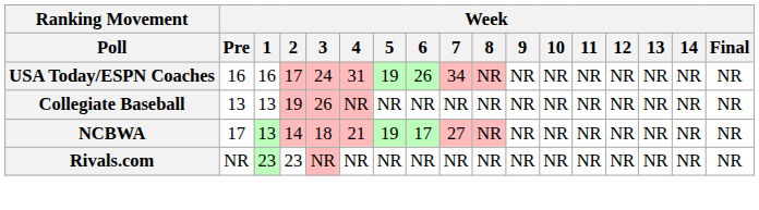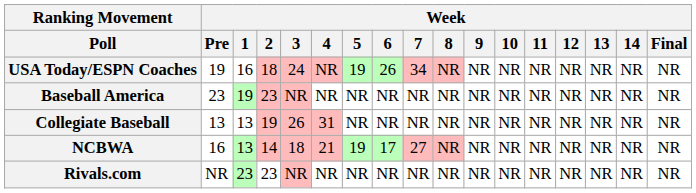 <table class="wikitable" style="white-space:nowrap;">
 <tr align="center">
 <th>Ranking Movement</th>
 <th colspan=16>Week</th>
 </tr>
 <tr>
 <th>Poll</th>
 <th>Pre</th>
 <th>1</th>
 <th>2</th>
 <th>3</th>
 <th>4</th>
 <th>5</th>
 <th>6</th>
 <th>7</th>
 <th>8</th>
 <th>9</th>
 <th>10</th>
 <th>11</th>
 <th>12</th>
 <th>13</th>
 <th>14</th>
 <th>Final</th>
 </tr>
 <tr style="text-align:center;">
 <th>USA Today/ESPN Coaches</th>
+<td style="background:#FFF;">19</td>
 <td style="background:#FFF;">16</td>
-<td style="background:#FFF;">16</td>
-<td style="background:#FFBBBB;">17</td>
+<td style="background:#FFBBBB;">18</td>
 <td style="background:#FFBBBB;">24</td>
-<td style="background:#FFBBBB;">31</td>
+<td style="background:#FFBBBB;">NR</td>
 <td style="background:#bbffbb;">19</td>
 <td style="background:#bbffbb;">26</td>
 <td style="background:#FFBBBB;">34</td>
 <td style="background:#FFBBBB;">NR</td>
+<td style="background:#FFF;">NR</td>
+<td style="background:#FFF;">NR</td>
+<td style="background:#FFF;">NR</td>
+<td style="background:#FFF;">NR</td>
+<td style="background:#FFF;">NR</td>
+<td style="background:#FFF;">NR</td>
+<td style="background:#FFF;">NR</td>
+</tr>
+<tr style="text-align:center;">
+<th>Baseball America </th>
+<td style="background:#FFF;">23</td>
+<td style="background:#bbffbb;">19</td>
+<td style="background:#FFBBBB;">23</td>
+<td style="background:#FFBBBB;">NR</td>
+<td style="background:#FFF;">NR</td>
+<td style="background:#FFF;">NR</td>
+<td style="background:#FFF;">NR</td>
+<td style="background:#FFF;">NR</td>
+<td style="background:#FFF;">NR</td>
 <td style="background:#FFF;">NR</td>
 <td style="background:#FFF;">NR</td>
 <td style="background:#FFF;">NR</td>
 <td style="background:#FFF;">NR</td>
 <td style="background:#FFF;">NR</td>
 <td style="background:#FFF;">NR</td>
 <td style="background:#FFF;">NR</td>
 </tr>
 <tr style="text-align:center;">
 <th>Collegiate Baseball</th>
 <td style="background:#FFF;">13</td>
 <td style="background:#FFF;">13</td>
 <td style="background:#FFBBBB;">19</td>
 <td style="background:#FFBBBB;">26</td>
-<td style="background:#FFBBBB;">NR</td>
+<td style="background:#FFBBBB;">31</td>
 <td style="background:#FFF;">NR</td>
 <td style="background:#FFF;">NR</td>
 <td style="background:#FFF;">NR</td>
 <td style="background:#FFF;">NR</td>
 <td style="background:#FFF;">NR</td>
 <td style="background:#FFF;">NR</td>
 <td style="background:#FFF;">NR</td>
 <td style="background:#FFF;">NR</td>
 <td style="background:#FFF;">NR</td>
 <td style="background:#FFF;">NR</td>
 <td style="background:#FFF;">NR</td>
 </tr>
 <tr style="text-align:center;">
 <th>NCBWA</th>
-<td style="background:#FFF;">17</td>
+<td style="background:#FFF;">16</td>
 <td style="background:#bbffbb;">13</td>
 <td style="background:#FFBBBB;">14</td>
 <td style="background:#FFBBBB;">18</td>
 <td style="background:#FFBBBB;">21</td>
 <td style="background:#bbffbb;">19</td>
 <td style="background:#bbffbb;">17</td>
 <td style="background:#FFBBBB;">27</td>
 <td style="background:#FFBBBB;">NR</td>
 <td style="background:#FFF;">NR</td>
 <td style="background:#FFF;">NR</td>
 <td style="background:#FFF;">NR</td>
 <td style="background:#FFF;">NR</td>
 <td style="background:#FFF;">NR</td>
 <td style="background:#FFF;">NR</td>
 <td style="background:#FFF;">NR</td>
 </tr>
 <tr style="text-align:center;">
 <th>Rivals.com</th>
 <td style="background:#FFF;">NR</td>
 <td style="background:#bbffbb;">23</td>
 <td style="background:#FFF;">23</td>
 <td style="background:#FFBBBB;">NR</td>
 <td style="background:#FFF;">NR</td>
 <td style="background:#FFF;">NR</td>
 <td style="background:#FFF;">NR</td>
 <td style="background:#FFF;">NR</td>
 <td style="background:#FFF;">NR</td>
 <td style="background:#FFF;">NR</td>
 <td style="background:#FFF;">NR</td>
 <td style="background:#FFF;">NR</td>
 <td style="background:#FFF;">NR</td>
 <td style="background:#FFF;">NR</td>
 <td style="background:#FFF;">NR</td>
 <td style="background:#FFF;">NR</td>
 </tr>
 </table>
